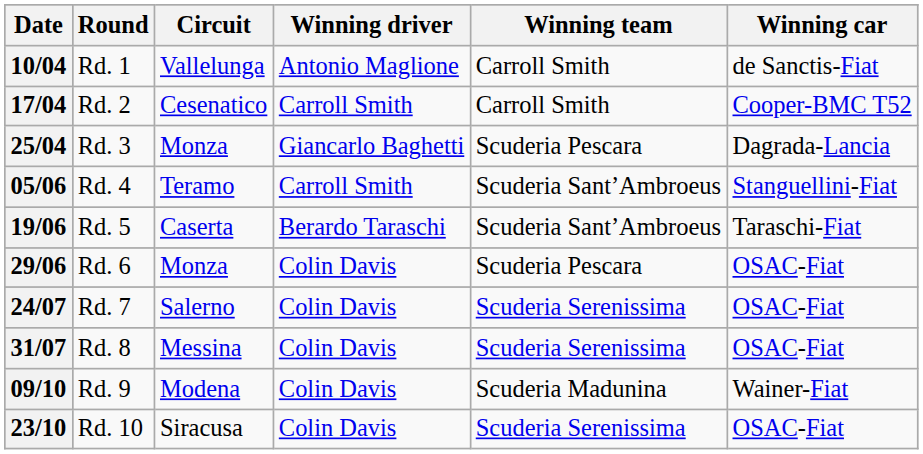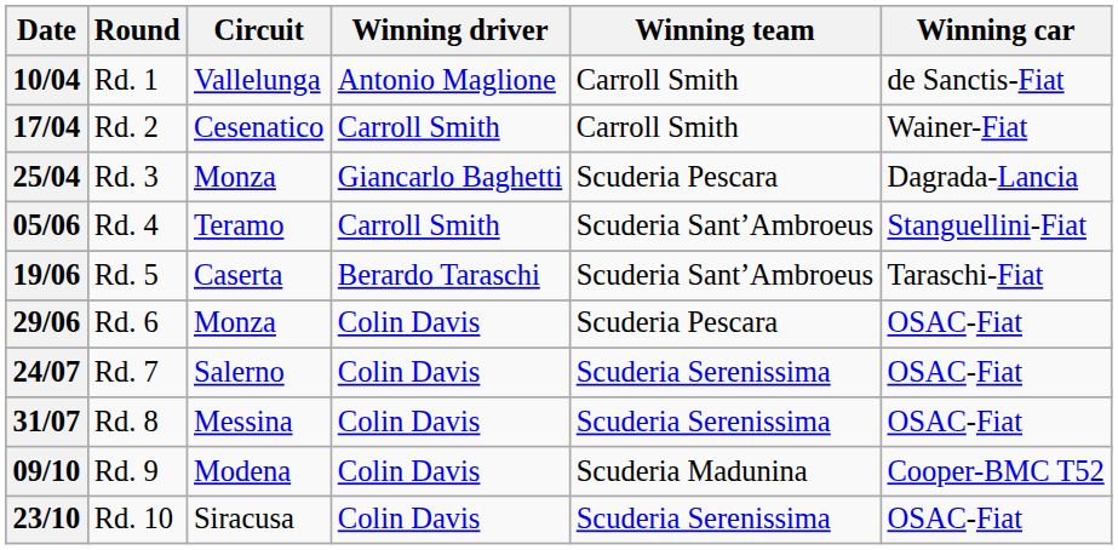 <table class="wikitable" style="font-size: 90%;">
 <tr>
 <th>Date</th>
 <th>Round</th>
 <th>Circuit</th>
 <th>Winning driver</th>
 <th>Winning team</th>
 <th>Winning car</th>
 </tr>
 <tr>
 <th>10/04</th>
 <td>Rd. 1</td>
 <td> <a href='#'>Vallelunga</a></td>
 <td> <a href='#'>Antonio Maglione</a></td>
 <td>Carroll Smith</td>
 <td>de Sanctis-<a href='#'>Fiat</a></td>
 </tr>
 <tr>
 <th>17/04</th>
 <td>Rd. 2</td>
 <td> <a href='#'>Cesenatico</a></td>
 <td> <a href='#'>Carroll Smith</a></td>
 <td>Carroll Smith</td>
-<td><a href='#'>Cooper-BMC T52</a></td>
+<td>Wainer-<a href='#'>Fiat</a></td>
 </tr>
 <tr>
 <th>25/04</th>
 <td>Rd. 3</td>
 <td> <a href='#'>Monza</a></td>
 <td> <a href='#'>Giancarlo Baghetti</a></td>
 <td>Scuderia Pescara</td>
 <td>Dagrada-<a href='#'>Lancia</a></td>
 </tr>
 <tr>
 <th>05/06</th>
 <td>Rd. 4</td>
 <td> <a href='#'>Teramo</a></td>
 <td> <a href='#'>Carroll Smith</a></td>
 <td>Scuderia Sant’Ambroeus</td>
 <td><a href='#'>Stanguellini</a>-<a href='#'>Fiat</a></td>
 </tr>
 <tr>
 <th>19/06</th>
 <td>Rd. 5</td>
 <td> <a href='#'>Caserta</a></td>
 <td> <a href='#'>Berardo Taraschi</a></td>
 <td>Scuderia Sant’Ambroeus</td>
 <td>Taraschi-<a href='#'>Fiat</a></td>
 </tr>
 <tr>
 <th>29/06</th>
 <td>Rd. 6</td>
 <td> <a href='#'>Monza</a></td>
 <td> <a href='#'>Colin Davis</a></td>
 <td>Scuderia Pescara</td>
 <td><a href='#'>OSAC</a>-<a href='#'>Fiat</a></td>
 </tr>
 <tr>
 <th>24/07</th>
 <td>Rd. 7</td>
 <td> <a href='#'>Salerno</a></td>
 <td> <a href='#'>Colin Davis</a></td>
 <td><a href='#'>Scuderia Serenissima</a></td>
 <td><a href='#'>OSAC</a>-<a href='#'>Fiat</a></td>
 </tr>
 <tr>
 <th>31/07</th>
 <td>Rd. 8</td>
 <td> <a href='#'>Messina</a></td>
 <td> <a href='#'>Colin Davis</a></td>
 <td><a href='#'>Scuderia Serenissima</a></td>
 <td><a href='#'>OSAC</a>-<a href='#'>Fiat</a></td>
 </tr>
 <tr>
 <th>09/10</th>
 <td>Rd. 9</td>
 <td> <a href='#'>Modena</a></td>
 <td> <a href='#'>Colin Davis</a></td>
 <td>Scuderia Madunina</td>
-<td>Wainer-<a href='#'>Fiat</a></td>
+<td><a href='#'>Cooper-BMC T52</a></td>
 </tr>
 <tr>
 <th>23/10</th>
 <td>Rd. 10</td>
 <td> Siracusa</td>
 <td> <a href='#'>Colin Davis</a></td>
 <td><a href='#'>Scuderia Serenissima</a></td>
 <td><a href='#'>OSAC</a>-<a href='#'>Fiat</a></td>
 </tr>
 </table>
